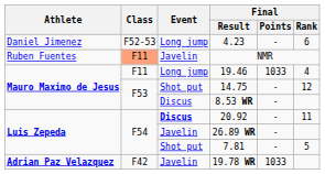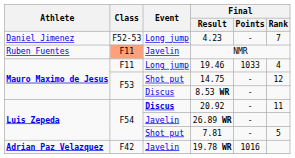 <table class=wikitable style="font-size:90%">
 <tr>
 <th rowspan="2">Athlete</th>
 <th rowspan="2">Class</th>
 <th rowspan="2">Event</th>
 <th colspan="3">Final</th>
 </tr>
 <tr>
 <th>Result</th>
 <th>Points</th>
 <th>Rank</th>
 </tr>
 <tr>
 <td><a href='#'>Daniel Jimenez</a></td>
 <td style="text-align:center;">F52-53</td>
 <td><a href='#'>Long jump</a></td>
 <td style="text-align:center;">4.23</td>
 <td style="text-align:center;">-</td>
-<td style="text-align:center;">6</td>
+<td style="text-align:center;">7</td>
 </tr>
 <tr>
 <td><a href='#'>Ruben Fuentes</a></td>
 <td style="background: lightsalmon; text-align:center;">F11</td>
 <td><a href='#'>Javelin</a></td>
 <td style="text-align:center;" colspan="3">NMR</td>
 </tr>
 <tr>
 <td rowspan="3"><strong><a href='#'>Mauro Maximo de Jesus</a></strong></td>
 <td style="text-align:center;">F11</td>
 <td><a href='#'>Long jump</a></td>
 <td style="text-align:center;">19.46</td>
 <td style="text-align:center;">1033</td>
 <td style="text-align:center;">4</td>
 </tr>
 <tr>
 <td rowspan="2" style="text-align:center;">F53</td>
 <td><a href='#'>Shot put</a></td>
 <td style="text-align:center;">14.75</td>
 <td style="text-align:center;">-</td>
 <td style="text-align:center;">12</td>
 </tr>
 <tr>
 <td><a href='#'>Discus</a></td>
 <td style="text-align:center;">8.53 <strong>WR</strong></td>
 <td style="text-align:center;">-</td>
 <td style="text-align:center;"></td>
 </tr>
 <tr>
 <td rowspan="3"><strong><a href='#'>Luis Zepeda</a></strong></td>
 <td rowspan="3" style="text-align:center;">F54</td>
 <td><strong><a href='#'>Discus</a></strong></td>
 <td style="text-align:center;">20.92</td>
 <td style="text-align:center;">-</td>
 <td style="text-align:center;">11</td>
 </tr>
 <tr>
 <td><a href='#'>Javelin</a></td>
 <td style="text-align:center;">26.89 <strong>WR</strong></td>
 <td style="text-align:center;">-</td>
 <td style="text-align:center;"></td>
 </tr>
 <tr>
 <td><a href='#'>Shot put</a></td>
 <td style="text-align:center;">7.81</td>
 <td style="text-align:center;">-</td>
 <td style="text-align:center;">5</td>
 </tr>
 <tr>
 <td><strong><a href='#'>Adrian Paz Velazquez</a></strong></td>
 <td style="text-align:center;">F42</td>
 <td><a href='#'>Javelin</a></td>
 <td style="text-align:center;">19.78 <strong>WR</strong></td>
-<td style="text-align:center;">1033</td>
+<td style="text-align:center;">1016</td>
 <td style="text-align:center;"></td>
 </tr>
 </table>
